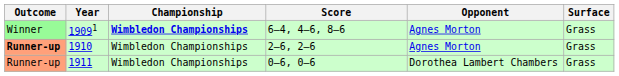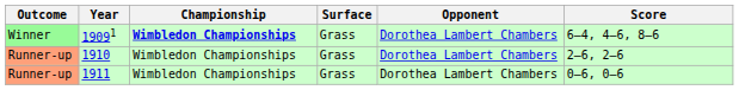 <table class="sortable wikitable">
 <tr>
 <th style="width:75px">Outcome</th>
 <th style="width:50px">Year</th>
 <th style="width:200px">Championship</th>
+<th style="width:60px">Surface</th>
+<th style="width:200px">Opponent</th>
 <th style="width:180px" class="unsortable">Score</th>
-<th style="width:200px">Opponent</th>
-<th style="width:60px">Surface</th>
 </tr>
 <tr style="background:#ccffcc">
 <td style="background:#98FB98">Winner</td>
 <td><a href='#'>1909</a><sup>1</sup></td>
 <td><strong><a href='#'>Wimbledon Championships</a></strong></td>
+<td>Grass</td>
+<td> <a href='#'>Dorothea Lambert Chambers</a></td>
 <td>6–4, 4–6, 8–6</td>
-<td> <a href='#'>Agnes Morton</a></td>
-<td>Grass</td>
 </tr>
 <tr style="background:#ccffcc">
-<td style="background:#FFA07A"><strong>Runner-up</strong></td>
+<td style="background:#FFA07A">Runner-up</td>
 <td><a href='#'>1910</a></td>
 <td>Wimbledon Championships</td>
+<td>Grass</td>
+<td> <a href='#'>Dorothea Lambert Chambers</a></td>
 <td>2–6, 2–6</td>
-<td> <a href='#'>Agnes Morton</a></td>
-<td>Grass</td>
 </tr>
 <tr style="background:#ccffcc">
 <td style="background:#FFA07A">Runner-up</td>
 <td><a href='#'>1911</a></td>
 <td>Wimbledon Championships</td>
+<td>Grass</td>
+<td> Dorothea Lambert Chambers</td>
 <td>0–6, 0–6</td>
-<td> Dorothea Lambert Chambers</td>
-<td>Grass</td>
 </tr>
 </table>
